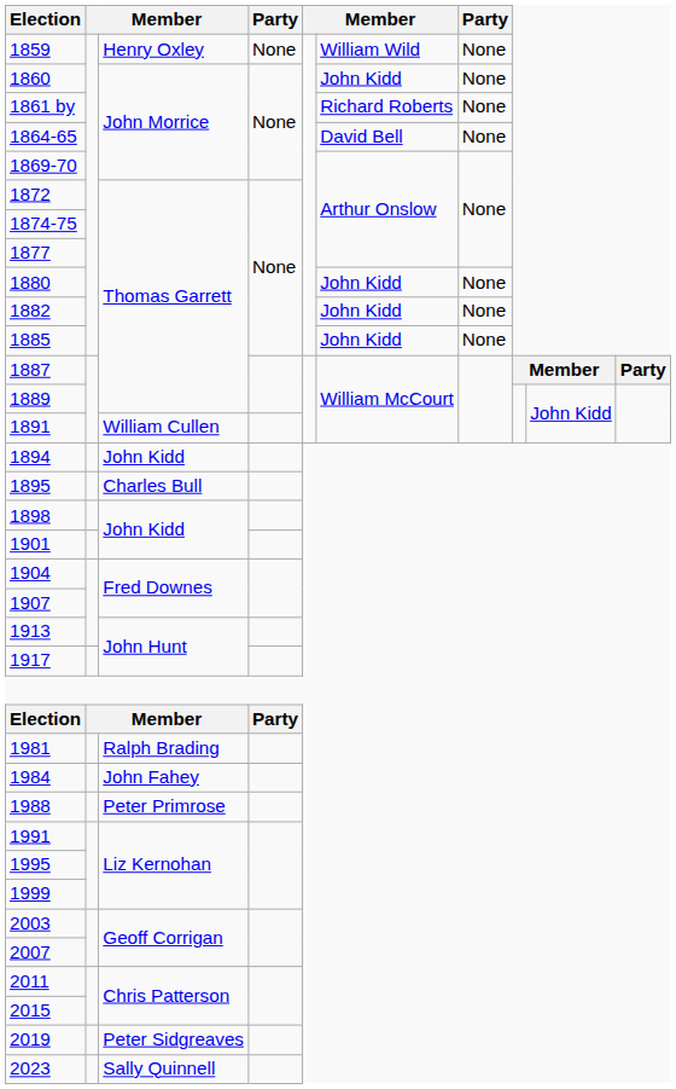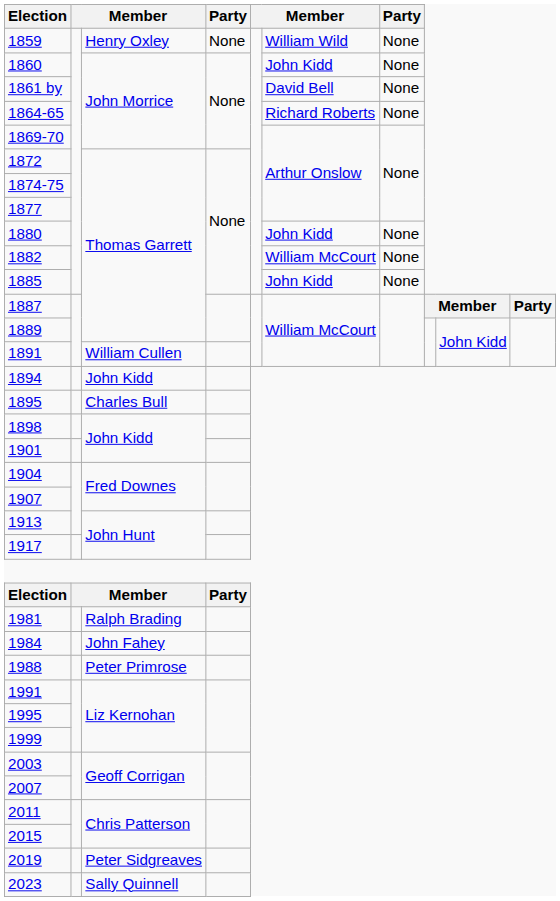 <table class="wikitable" style='border-style: none none none none;'>
 <tr>
 <th>Election</th>
 <th colspan="2">Member</th>
 <th>Party</th>
 <th colspan="2">Member</th>
 <th>Party</th>
 </tr>
 <tr style="background: #f9f9f9">
 <td><a href='#'>1859</a></td>
 <td rowspan="11" > </td>
 <td><a href='#'>Henry Oxley</a></td>
 <td>None</td>
 <td rowspan="11" > </td>
 <td><a href='#'>William Wild</a></td>
 <td>None</td>
 </tr>
 <tr style="background: #f9f9f9">
 <td><a href='#'>1860</a></td>
 <td rowspan="4"><a href='#'>John Morrice</a></td>
 <td rowspan="4">None</td>
 <td><a href='#'>John Kidd</a></td>
 <td>None</td>
 </tr>
 <tr style="background: #f9f9f9">
 <td><a href='#'>1861 by</a></td>
-<td><a href='#'>Richard Roberts</a></td>
+<td><a href='#'>David Bell</a></td>
 <td>None</td>
 </tr>
 <tr style="background: #f9f9f9">
 <td><a href='#'>1864-65</a></td>
-<td><a href='#'>David Bell</a></td>
+<td><a href='#'>Richard Roberts</a></td>
 <td>None</td>
 </tr>
 <tr style="background: #f9f9f9">
 <td><a href='#'>1869-70</a></td>
 <td rowspan="4"><a href='#'>Arthur Onslow</a></td>
 <td rowspan="4">None</td>
 </tr>
 <tr style="background: #f9f9f9">
 <td><a href='#'>1872</a></td>
 <td rowspan="8"><a href='#'>Thomas Garrett</a></td>
 <td rowspan="6">None</td>
 </tr>
 <tr style="background: #f9f9f9">
 <td><a href='#'>1874-75</a></td>
 </tr>
 <tr style="background: #f9f9f9">
 <td><a href='#'>1877</a></td>
 </tr>
 <tr style="background: #f9f9f9">
 <td><a href='#'>1880</a></td>
 <td><a href='#'>John Kidd</a></td>
 <td>None</td>
 </tr>
 <tr style="background: #f9f9f9">
 <td><a href='#'>1882</a></td>
-<td><a href='#'>John Kidd</a></td>
+<td><a href='#'>William McCourt</a></td>
 <td>None</td>
 </tr>
 <tr style="background: #f9f9f9">
 <td><a href='#'>1885</a></td>
 <td><a href='#'>John Kidd</a></td>
 <td>None</td>
 </tr>
 <tr style="background: #f9f9f9">
 <td><a href='#'>1887</a></td>
 <td rowspan="3" > </td>
 <td rowspan="2"></td>
 <td rowspan="3" > </td>
 <td rowspan="3"><a href='#'>William McCourt</a></td>
 <td rowspan="3"></td>
 <th colspan="2">Member</th>
 <th>Party</th>
 </tr>
 <tr style="background: #f9f9f9">
 <td><a href='#'>1889</a></td>
 <td rowspan="2" > </td>
 <td rowspan="2"><a href='#'>John Kidd</a></td>
 <td rowspan="2"></td>
 </tr>
 <tr style="background: #f9f9f9">
 <td><a href='#'>1891</a></td>
 <td><a href='#'>William Cullen</a></td>
 <td></td>
 </tr>
 <tr style="background: #f9f9f9">
 <td><a href='#'>1894</a></td>
 <td> </td>
 <td><a href='#'>John Kidd</a></td>
 <td></td>
 </tr>
 <tr style="background: #f9f9f9">
 <td><a href='#'>1895</a></td>
 <td> </td>
 <td><a href='#'>Charles Bull</a></td>
 <td></td>
 </tr>
 <tr style="background: #f9f9f9">
 <td><a href='#'>1898</a></td>
 <td> </td>
 <td rowspan="2"><a href='#'>John Kidd</a></td>
 <td></td>
 </tr>
 <tr style="background: #f9f9f9">
 <td><a href='#'>1901</a></td>
 <td> </td>
 <td></td>
 </tr>
 <tr style="background: #f9f9f9">
 <td><a href='#'>1904</a></td>
 <td rowspan="3" > </td>
 <td rowspan="2"><a href='#'>Fred Downes</a></td>
 <td rowspan="2"></td>
 </tr>
 <tr style="background: #f9f9f9">
 <td><a href='#'>1907</a></td>
 </tr>
 <tr style="background: #f9f9f9">
 <td><a href='#'>1913</a></td>
 <td rowspan="2"><a href='#'>John Hunt</a></td>
 <td></td>
 </tr>
 <tr style="background: #f9f9f9">
 <td><a href='#'>1917</a></td>
 <td> </td>
 <td></td>
 </tr>
 <tr>
 <td colspan="4" style="border-style: none none none none;"> </td>
 </tr>
 <tr>
 <th>Election</th>
 <th colspan="2">Member</th>
 <th>Party</th>
 </tr>
 <tr style="background: #f9f9f9">
 <td><a href='#'>1981</a></td>
 <td> </td>
 <td><a href='#'>Ralph Brading</a></td>
 <td></td>
 </tr>
 <tr style="background: #f9f9f9">
 <td><a href='#'>1984</a></td>
 <td> </td>
 <td><a href='#'>John Fahey</a></td>
 <td></td>
 </tr>
 <tr style="background: #f9f9f9">
 <td><a href='#'>1988</a></td>
 <td> </td>
 <td><a href='#'>Peter Primrose</a></td>
 <td></td>
 </tr>
 <tr style="background: #f9f9f9">
 <td><a href='#'>1991</a></td>
 <td rowspan="3" > </td>
 <td rowspan="3"><a href='#'>Liz Kernohan</a></td>
 <td rowspan="3"></td>
 </tr>
 <tr style="background: #f9f9f9">
 <td><a href='#'>1995</a></td>
 </tr>
 <tr style="background: #f9f9f9">
 <td><a href='#'>1999</a></td>
 </tr>
 <tr style="background: #f9f9f9">
 <td><a href='#'>2003</a></td>
 <td rowspan="2" > </td>
 <td rowspan="2"><a href='#'>Geoff Corrigan</a></td>
 <td rowspan="2"></td>
 </tr>
 <tr style="background: #f9f9f9">
 <td><a href='#'>2007</a></td>
 </tr>
 <tr style="background: #f9f9f9">
 <td><a href='#'>2011</a></td>
 <td rowspan="2" > </td>
 <td rowspan="2"><a href='#'>Chris Patterson</a></td>
 <td rowspan="2"></td>
 </tr>
 <tr style="background: #f9f9f9">
 <td><a href='#'>2015</a></td>
 </tr>
 <tr style="background: #f9f9f9">
 <td><a href='#'>2019</a></td>
 <td> </td>
 <td><a href='#'>Peter Sidgreaves</a></td>
 <td></td>
 </tr>
 <tr style="background: #f9f9f9">
 <td><a href='#'>2023</a></td>
 <td> </td>
 <td><a href='#'>Sally Quinnell</a></td>
 <td></td>
 </tr>
 <tr style="background: #f9f9f9">
 </tr>
 </table>
